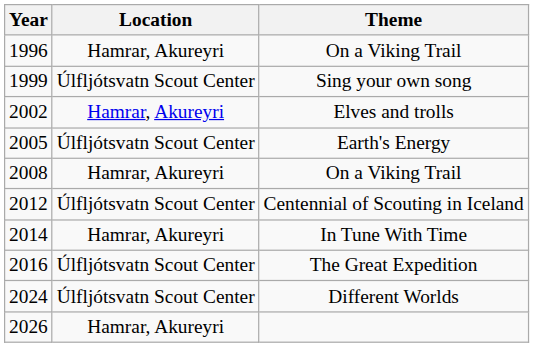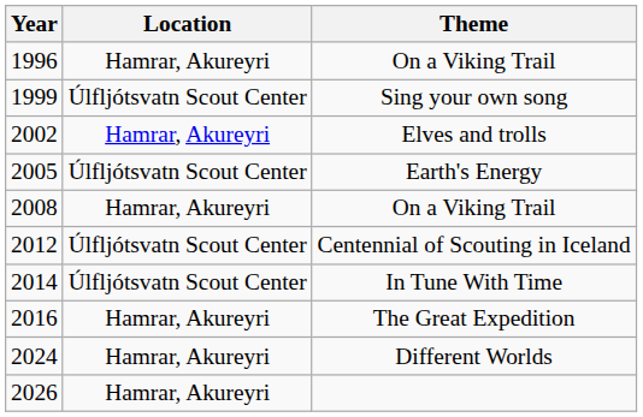 <table class="wikitable" style="text-align:center">
 <tr>
 <th>Year</th>
 <th>Location</th>
 <th>Theme</th>
 </tr>
 <tr>
 <td>1996</td>
 <td>Hamrar, Akureyri</td>
 <td>On a Viking Trail</td>
 </tr>
 <tr>
 <td>1999</td>
 <td>Úlfljótsvatn Scout Center</td>
 <td>Sing your own song</td>
 </tr>
 <tr>
 <td>2002</td>
 <td><a href='#'>Hamrar</a>, <a href='#'>Akureyri</a></td>
 <td>Elves and trolls</td>
 </tr>
 <tr>
 <td>2005</td>
 <td>Úlfljótsvatn Scout Center</td>
 <td>Earth's Energy</td>
 </tr>
 <tr>
 <td>2008</td>
 <td>Hamrar, Akureyri</td>
 <td>On a Viking Trail</td>
 </tr>
 <tr>
 <td>2012</td>
 <td>Úlfljótsvatn Scout Center</td>
 <td>Centennial of Scouting in Iceland</td>
 </tr>
 <tr>
 <td>2014</td>
-<td>Hamrar, Akureyri</td>
+<td>Úlfljótsvatn Scout Center</td>
 <td>In Tune With Time</td>
 </tr>
 <tr>
 <td>2016</td>
-<td>Úlfljótsvatn Scout Center</td>
+<td>Hamrar, Akureyri</td>
 <td>The Great Expedition</td>
 </tr>
 <tr>
 <td>2024</td>
-<td>Úlfljótsvatn Scout Center</td>
+<td>Hamrar, Akureyri</td>
 <td>Different Worlds</td>
 </tr>
 <tr>
 <td>2026</td>
 <td>Hamrar, Akureyri</td>
 <td></td>
 </tr>
 </table>
